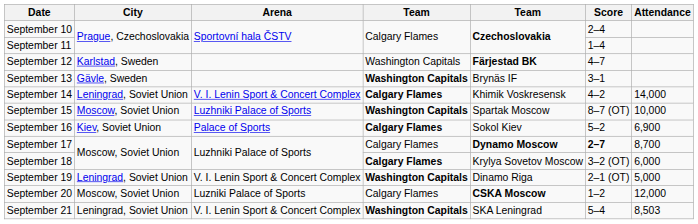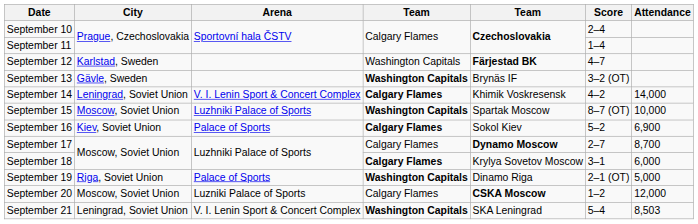 <table class="wikitable">
 <tr>
 <th>Date</th>
 <th>City</th>
 <th>Arena</th>
 <th>Team</th>
 <th>Team</th>
 <th>Score</th>
 <th>Attendance</th>
 </tr>
 <tr>
 <td>September 10</td>
 <td rowspan="2"><a href='#'>Prague</a>, Czechoslovakia</td>
 <td rowspan="2"><a href='#'>Sportovní hala ČSTV</a></td>
 <td rowspan="2">Calgary Flames</td>
 <td rowspan="2"><strong>Czechoslovakia</strong></td>
 <td>2–4</td>
 <td></td>
 </tr>
 <tr>
 <td>September 11</td>
 <td>1–4</td>
 </tr>
 <tr>
 <td>September 12</td>
 <td><a href='#'>Karlstad</a>, Sweden</td>
 <td></td>
 <td>Washington Capitals</td>
 <td><strong>Färjestad BK</strong></td>
 <td>4–7</td>
 <td></td>
 </tr>
 <tr>
 <td>September 13</td>
 <td><a href='#'>Gävle</a>, Sweden</td>
 <td></td>
 <td><strong>Washington Capitals</strong></td>
 <td>Brynäs IF</td>
-<td>3–1</td>
+<td>3–2 (OT)</td>
 <td></td>
 </tr>
 <tr>
 <td>September 14</td>
 <td><a href='#'>Leningrad</a>, Soviet Union</td>
 <td><a href='#'>V. I. Lenin Sport & Concert Complex</a></td>
 <td><strong>Calgary Flames</strong></td>
 <td>Khimik Voskresensk</td>
 <td>4–2</td>
 <td>14,000</td>
 </tr>
 <tr>
 <td>September 15</td>
 <td><a href='#'>Moscow</a>, Soviet Union</td>
 <td><a href='#'>Luzhniki Palace of Sports</a></td>
 <td><strong>Washington Capitals</strong></td>
 <td>Spartak Moscow</td>
 <td>8–7 (OT)</td>
 <td>10,000</td>
 </tr>
 <tr>
 <td>September 16</td>
 <td><a href='#'>Kiev</a>, Soviet Union</td>
 <td><a href='#'>Palace of Sports</a></td>
 <td><strong>Calgary Flames</strong></td>
 <td>Sokol Kiev</td>
 <td>5–2</td>
 <td>6,900</td>
 </tr>
 <tr>
 <td>September 17</td>
 <td rowspan="2">Moscow, Soviet Union</td>
 <td rowspan="2">Luzhniki Palace of Sports</td>
 <td>Calgary Flames</td>
 <td><strong>Dynamo Moscow</strong></td>
-<td><strong>2–7</strong></td>
+<td>2–7</td>
 <td>8,700</td>
 </tr>
 <tr>
 <td>September 18</td>
 <td><strong>Calgary Flames</strong></td>
 <td>Krylya Sovetov Moscow</td>
-<td>3–2 (OT)</td>
+<td>3–1</td>
 <td>6,000</td>
 </tr>
 <tr>
 <td>September 19</td>
-<td><a href='#'>Leningrad</a>, Soviet Union</td>
-<td>V. I. Lenin Sport & Concert Complex</td>
+<td><a href='#'>Riga</a>, Soviet Union</td>
+<td><a href='#'>Palace of Sports</a></td>
 <td><strong>Washington Capitals</strong></td>
 <td>Dinamo Riga</td>
 <td>2–1 (OT)</td>
 <td>5,000</td>
 </tr>
 <tr>
 <td>September 20</td>
 <td>Moscow, Soviet Union</td>
 <td>Luzniki Palace of Sports</td>
 <td>Calgary Flames</td>
 <td><strong>CSKA Moscow</strong></td>
 <td>1–2</td>
 <td>12,000</td>
 </tr>
 <tr>
 <td>September 21</td>
 <td>Leningrad, Soviet Union</td>
 <td>V. I. Lenin Sport & Concert Complex</td>
 <td><strong>Washington Capitals</strong></td>
 <td>SKA Leningrad</td>
 <td>5–4</td>
 <td>8,503</td>
 </tr>
 </table>
